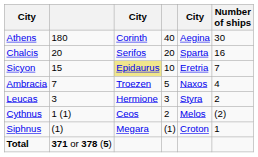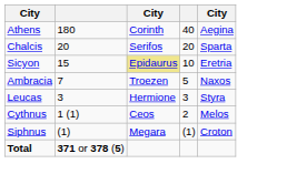 <table class="wikitable">
 <tr>
 <th>City</th>
 <th Number ></th>
 <th>City</th>
 <th Number ></th>
 <th>City</th>
-<th>Number <br> of ships</th>
 </tr>
 <tr>
 <td><a href='#'>Athens</a></td>
 <td>180</td>
 <td><a href='#'>Corinth</a></td>
 <td>40</td>
 <td><a href='#'>Aegina</a></td>
-<td>30</td>
 </tr>
 <tr>
 <td><a href='#'>Chalcis</a></td>
 <td>20</td>
 <td><a href='#'>Serifos</a></td>
 <td>20</td>
 <td><a href='#'>Sparta</a></td>
-<td>16</td>
 </tr>
 <tr>
 <td><a href='#'>Sicyon</a></td>
 <td>15</td>
 <td style="background: khaki;"><a href='#'>Epidaurus</a></td>
 <td>10</td>
 <td><a href='#'>Eretria</a></td>
-<td>7</td>
 </tr>
 <tr>
 <td><a href='#'>Ambracia</a></td>
 <td>7</td>
 <td><a href='#'>Troezen</a></td>
 <td>5</td>
 <td><a href='#'>Naxos</a></td>
-<td>4</td>
 </tr>
 <tr>
 <td><a href='#'>Leucas</a></td>
 <td>3</td>
 <td><a href='#'>Hermione</a></td>
 <td>3</td>
 <td><a href='#'>Styra</a></td>
-<td>2</td>
 </tr>
 <tr>
 <td><a href='#'>Cythnus</a></td>
 <td>1 (1)</td>
 <td><a href='#'>Ceos</a></td>
 <td>2</td>
 <td><a href='#'>Melos</a></td>
-<td>(2)</td>
 </tr>
 <tr>
 <td><a href='#'>Siphnus</a></td>
 <td>(1)</td>
 <td><a href='#'>Megara</a></td>
 <td>(1)</td>
 <td><a href='#'>Croton</a></td>
-<td>1</td>
 </tr>
 <tr>
 <td><strong>Total</strong></td>
 <td><strong>371 </strong> or <strong>378</strong> (<strong>5</strong>)</td>
 <td></td>
 <td></td>
 <td></td>
-<td></td>
 </tr>
 </table>
